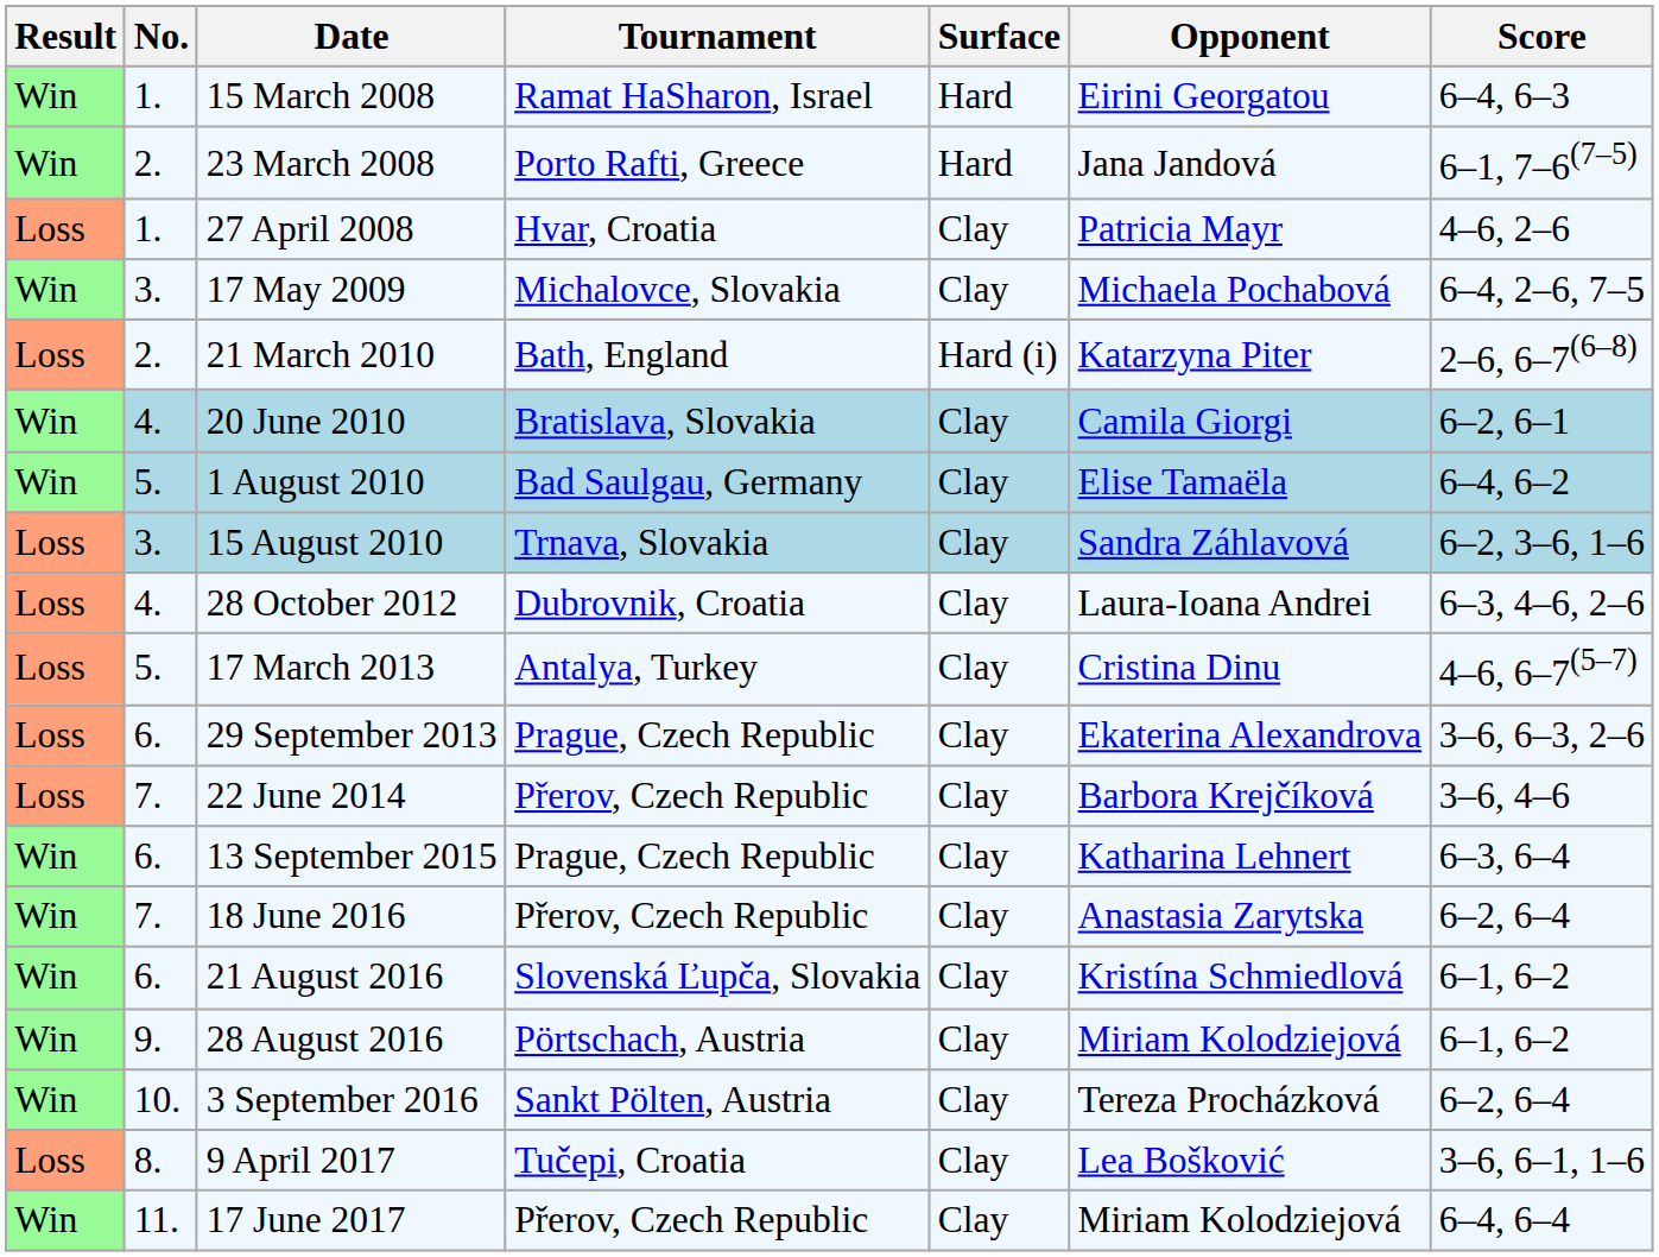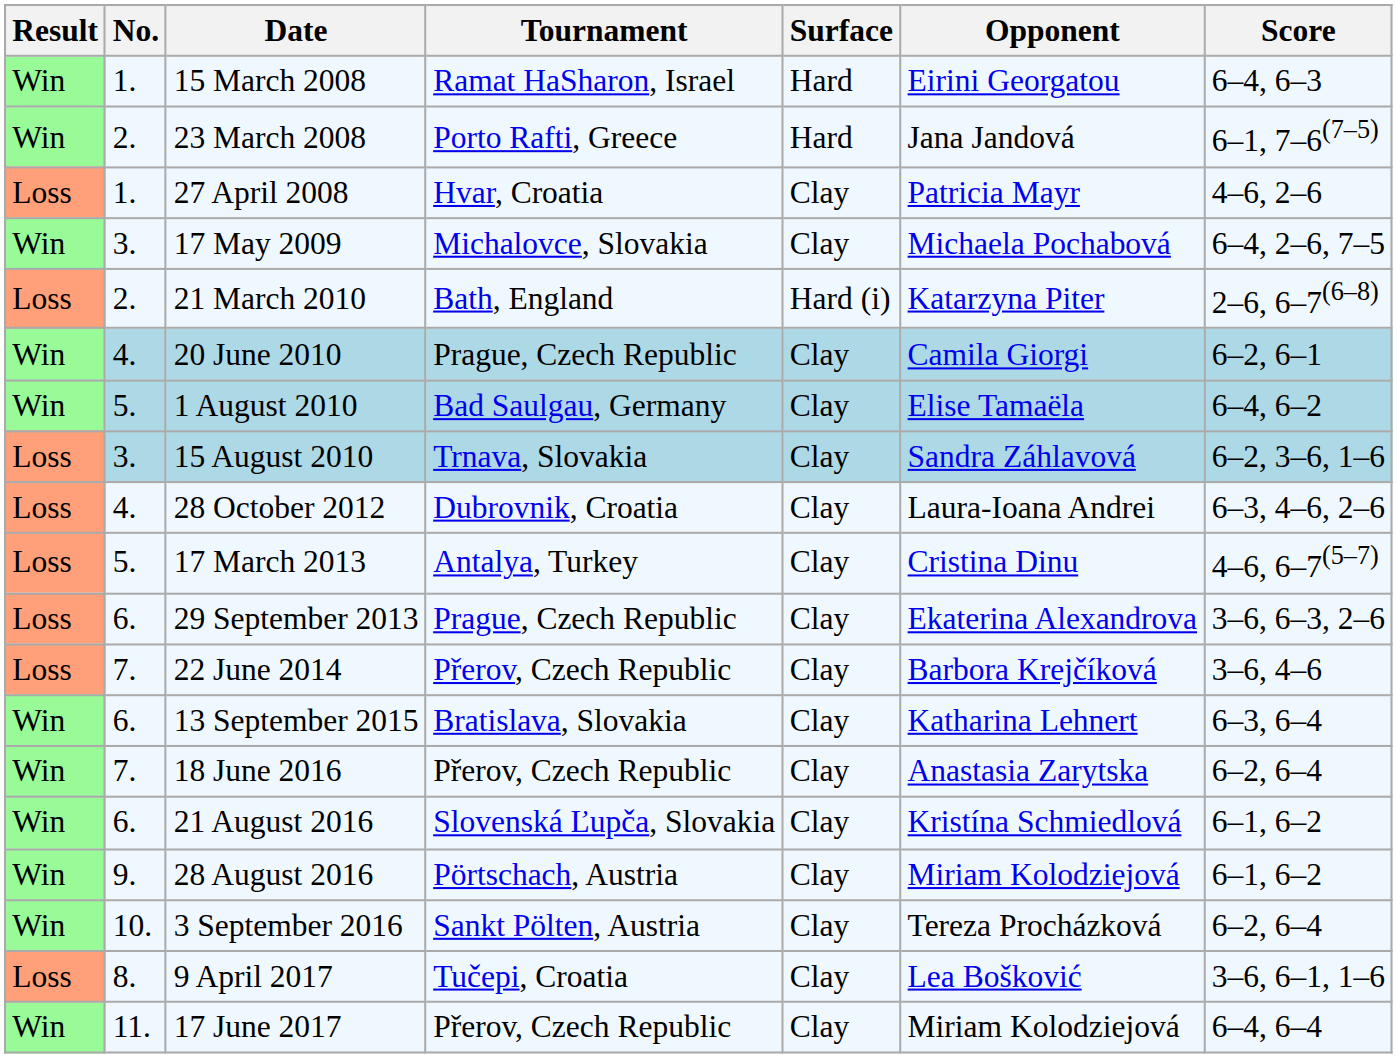 <table class="sortable wikitable" style=font-size:97%>
 <tr>
 <th>Result</th>
 <th>No.</th>
 <th>Date</th>
 <th>Tournament</th>
 <th>Surface</th>
 <th>Opponent</th>
 <th class="unsortable">Score</th>
 </tr>
 <tr style="background:#f0f8ff;">
 <td style="background:#98fb98;">Win</td>
 <td>1.</td>
 <td>15 March 2008</td>
 <td><a href='#'>Ramat HaSharon</a>, Israel</td>
 <td>Hard</td>
 <td> <a href='#'>Eirini Georgatou</a></td>
 <td>6–4, 6–3</td>
 </tr>
 <tr style="background:#f0f8ff;">
 <td style="background:#98fb98;">Win</td>
 <td>2.</td>
 <td>23 March 2008</td>
 <td><a href='#'>Porto Rafti</a>, Greece</td>
 <td>Hard</td>
 <td> Jana Jandová</td>
 <td>6–1, 7–6<sup>(7–5)</sup></td>
 </tr>
 <tr style="background:#f0f8ff;">
 <td style="background:#ffa07a;">Loss</td>
 <td>1.</td>
 <td>27 April 2008</td>
 <td><a href='#'>Hvar</a>, Croatia</td>
 <td>Clay</td>
 <td> <a href='#'>Patricia Mayr</a></td>
 <td>4–6, 2–6</td>
 </tr>
 <tr style="background:#f0f8ff;">
 <td style="background:#98fb98;">Win</td>
 <td>3.</td>
 <td>17 May 2009</td>
 <td><a href='#'>Michalovce</a>, Slovakia</td>
 <td>Clay</td>
 <td> <a href='#'>Michaela Pochabová</a></td>
 <td>6–4, 2–6, 7–5</td>
 </tr>
 <tr style="background:#f0f8ff;">
 <td style="background:#ffa07a;">Loss</td>
 <td>2.</td>
 <td>21 March 2010</td>
 <td><a href='#'>Bath</a>, England</td>
 <td>Hard (i)</td>
 <td> <a href='#'>Katarzyna Piter</a></td>
 <td>2–6, 6–7<sup>(6–8)</sup></td>
 </tr>
 <tr style="background:lightblue;">
 <td style="background:#98fb98;">Win</td>
 <td>4.</td>
 <td>20 June 2010</td>
-<td><a href='#'>Bratislava</a>, Slovakia</td>
+<td>Prague, Czech Republic</td>
 <td>Clay</td>
 <td> <a href='#'>Camila Giorgi</a></td>
 <td>6–2, 6–1</td>
 </tr>
 <tr style="background:lightblue;">
 <td style="background:#98fb98;">Win</td>
 <td>5.</td>
 <td>1 August 2010</td>
 <td><a href='#'>Bad Saulgau</a>, Germany</td>
 <td>Clay</td>
 <td> <a href='#'>Elise Tamaëla</a></td>
 <td>6–4, 6–2</td>
 </tr>
 <tr style="background:lightblue;">
 <td style="background:#ffa07a;">Loss</td>
 <td>3.</td>
 <td>15 August 2010</td>
 <td><a href='#'>Trnava</a>, Slovakia</td>
 <td>Clay</td>
 <td> <a href='#'>Sandra Záhlavová</a></td>
 <td>6–2, 3–6, 1–6</td>
 </tr>
 <tr style="background:#f0f8ff;">
 <td style="background:#ffa07a;">Loss</td>
 <td>4.</td>
 <td>28 October 2012</td>
 <td><a href='#'>Dubrovnik</a>, Croatia</td>
 <td>Clay</td>
 <td> Laura-Ioana Andrei</td>
 <td>6–3, 4–6, 2–6</td>
 </tr>
 <tr style="background:#f0f8ff;">
 <td style="background:#ffa07a;">Loss</td>
 <td>5.</td>
 <td>17 March 2013</td>
 <td><a href='#'>Antalya</a>, Turkey</td>
 <td>Clay</td>
 <td> <a href='#'>Cristina Dinu</a></td>
 <td>4–6, 6–7<sup>(5–7)</sup></td>
 </tr>
 <tr style="background:#f0f8ff;">
 <td style="background:#ffa07a;">Loss</td>
 <td>6.</td>
 <td>29 September 2013</td>
 <td><a href='#'>Prague</a>, Czech Republic</td>
 <td>Clay</td>
 <td> <a href='#'>Ekaterina Alexandrova</a></td>
 <td>3–6, 6–3, 2–6</td>
 </tr>
 <tr style="background:#f0f8ff;">
 <td style="background:#ffa07a;">Loss</td>
 <td>7.</td>
 <td>22 June 2014</td>
 <td><a href='#'>Přerov</a>, Czech Republic</td>
 <td>Clay</td>
 <td> <a href='#'>Barbora Krejčíková</a></td>
 <td>3–6, 4–6</td>
 </tr>
 <tr style="background:#f0f8ff;">
 <td style="background:#98fb98;">Win</td>
 <td>6.</td>
 <td>13 September 2015</td>
-<td>Prague, Czech Republic</td>
+<td><a href='#'>Bratislava</a>, Slovakia</td>
 <td>Clay</td>
 <td> <a href='#'>Katharina Lehnert</a></td>
 <td>6–3, 6–4</td>
 </tr>
 <tr style="background:#f0f8ff;">
 <td style="background:#98fb98;">Win</td>
 <td>7.</td>
 <td>18 June 2016</td>
 <td>Přerov, Czech Republic</td>
 <td>Clay</td>
 <td> <a href='#'>Anastasia Zarytska</a></td>
 <td>6–2, 6–4</td>
 </tr>
 <tr style="background:#f0f8ff;">
 <td style="background:#98fb98;">Win</td>
 <td>6.</td>
 <td>21 August 2016</td>
 <td><a href='#'>Slovenská Ľupča</a>, Slovakia</td>
 <td>Clay</td>
 <td> <a href='#'>Kristína Schmiedlová</a></td>
 <td>6–1, 6–2</td>
 </tr>
 <tr style="background:#f0f8ff;">
 <td style="background:#98fb98;">Win</td>
 <td>9.</td>
 <td>28 August 2016</td>
 <td><a href='#'>Pörtschach</a>, Austria</td>
 <td>Clay</td>
 <td> <a href='#'>Miriam Kolodziejová</a></td>
 <td>6–1, 6–2</td>
 </tr>
 <tr style="background:#f0f8ff;">
 <td style="background:#98fb98;">Win</td>
 <td>10.</td>
 <td>3 September 2016</td>
 <td><a href='#'>Sankt Pölten</a>, Austria</td>
 <td>Clay</td>
 <td> Tereza Procházková</td>
 <td>6–2, 6–4</td>
 </tr>
 <tr style="background:#f0f8ff;">
 <td style="background:#ffa07a;">Loss</td>
 <td>8.</td>
 <td>9 April 2017</td>
 <td><a href='#'>Tučepi</a>, Croatia</td>
 <td>Clay</td>
 <td> <a href='#'>Lea Bošković</a></td>
 <td>3–6, 6–1, 1–6</td>
 </tr>
 <tr style="background:#f0f8ff;">
 <td style="background:#98fb98;">Win</td>
 <td>11.</td>
 <td>17 June 2017</td>
 <td>Přerov, Czech Republic</td>
 <td>Clay</td>
 <td> Miriam Kolodziejová</td>
 <td>6–4, 6–4</td>
 </tr>
 </table>
